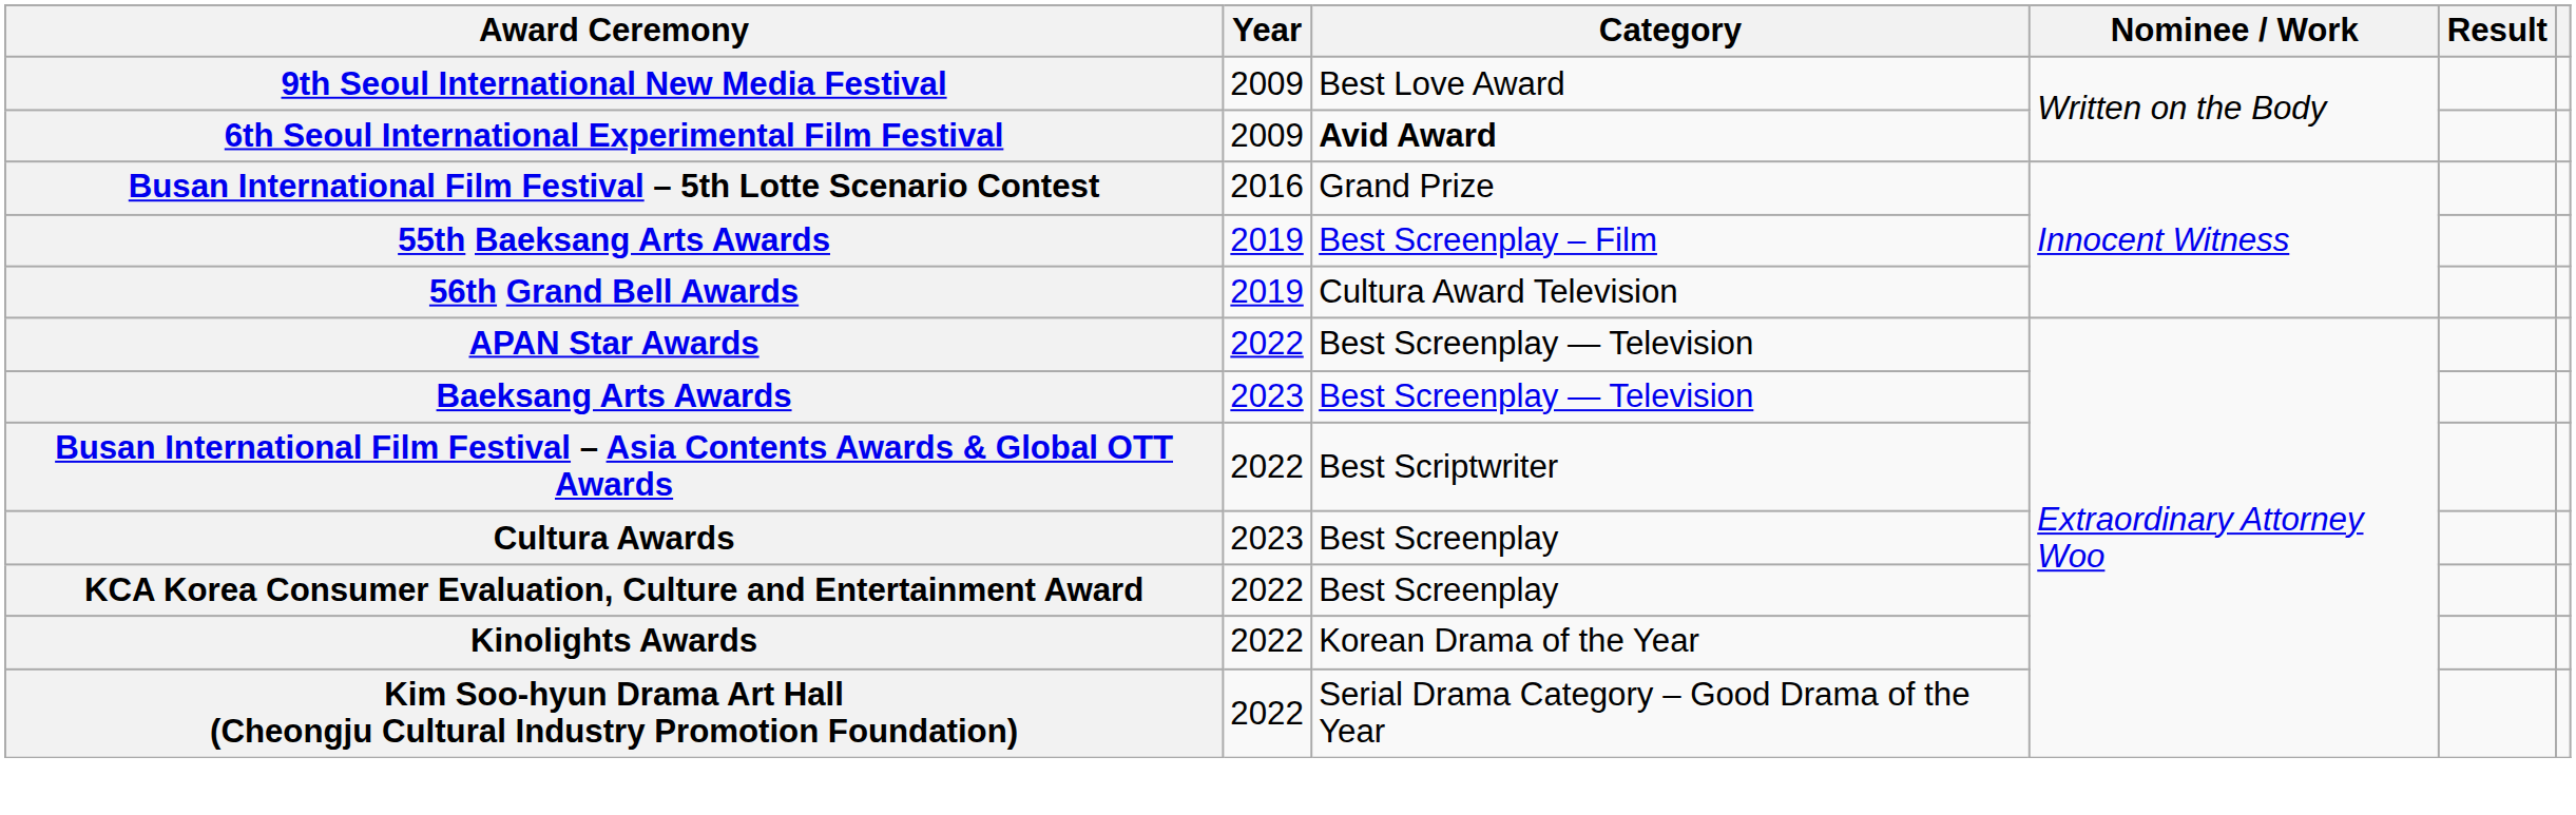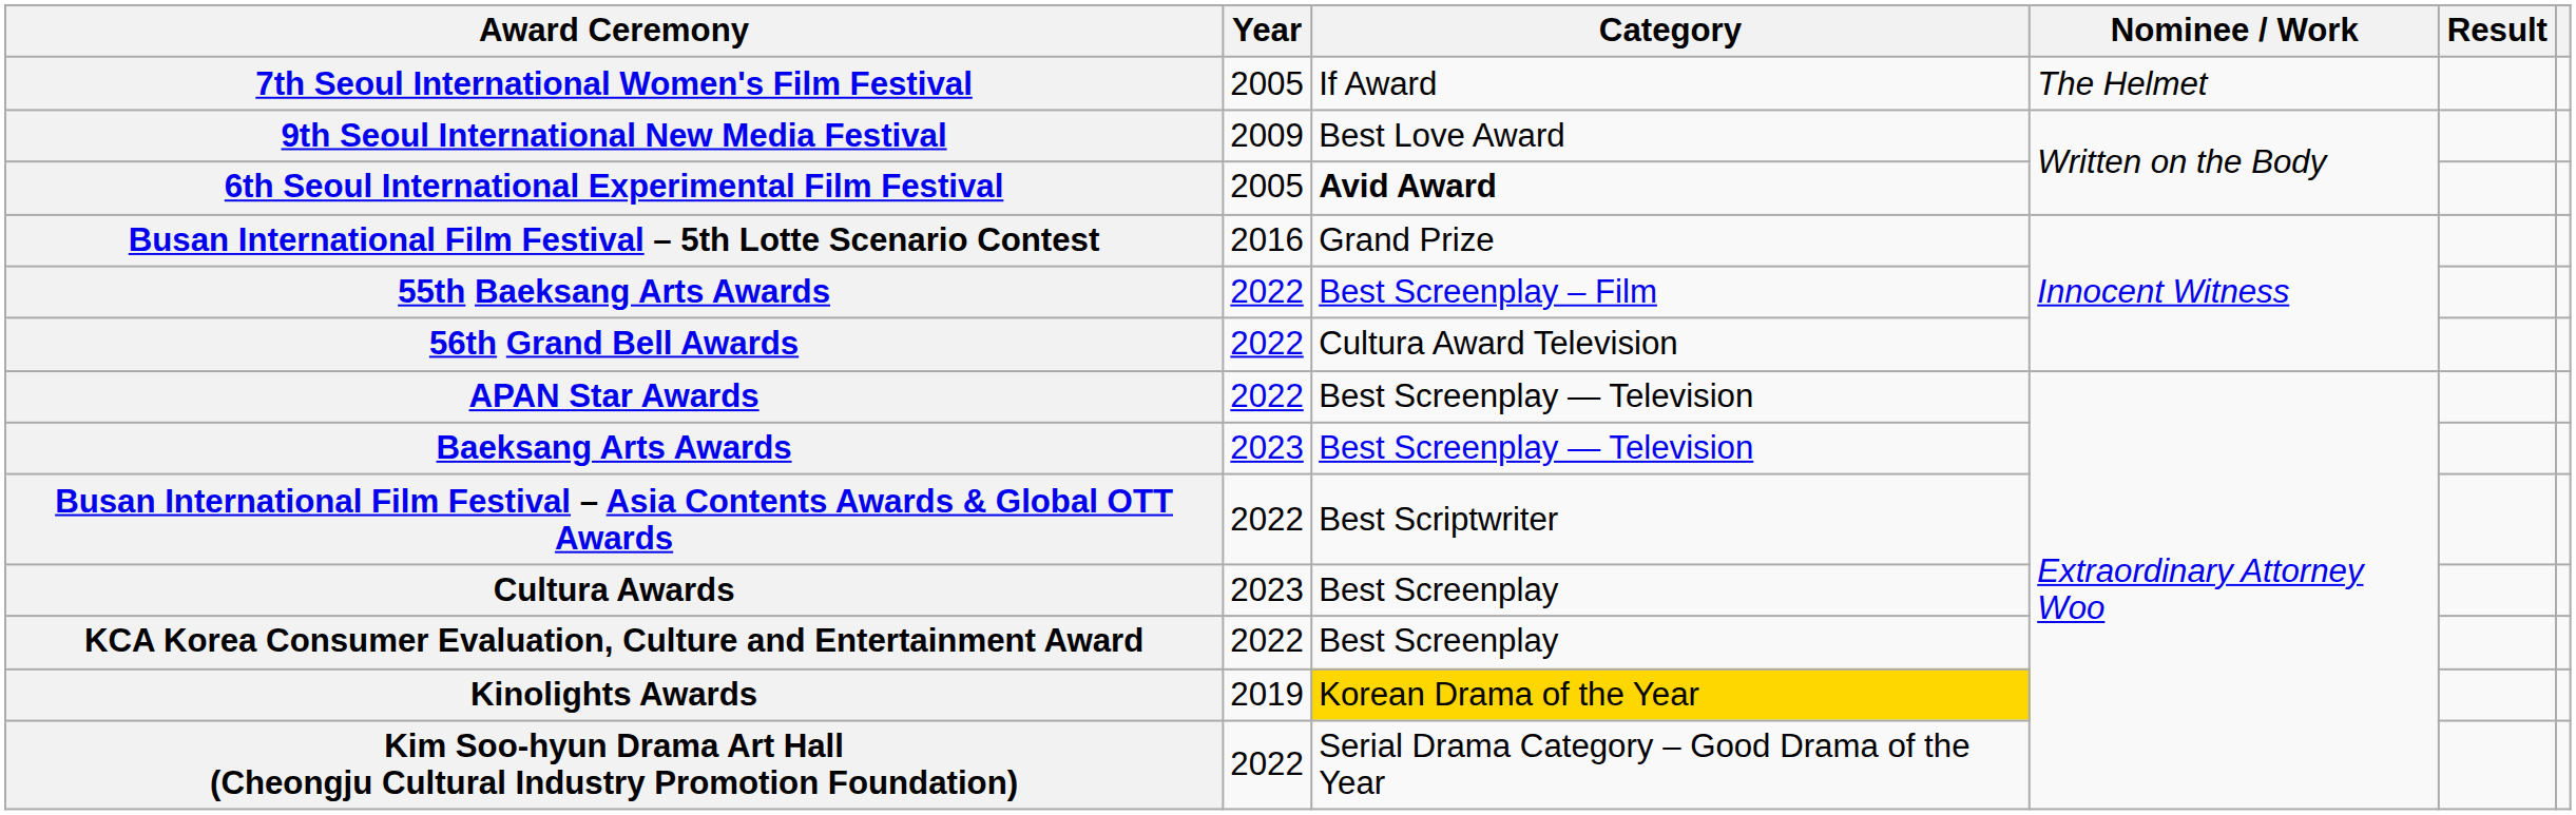 <table class="wikitable plainrowheaders sortable">
 <tr>
 <th scope="col">Award Ceremony</th>
 <th scope="col">Year</th>
 <th scope="col">Category</th>
 <th scope="col">Nominee / Work</th>
 <th scope="col">Result</th>
 <th scope="col" class="unsortable"></th>
+</tr>
+<tr>
+<th scope="row"><a href='#'>7th Seoul International Women's Film Festival</a></th>
+<td>2005</td>
+<td>If Award</td>
+<td><em>The Helmet</em></td>
+<td></td>
+<td></td>
 </tr>
 <tr>
 <th scope="row"><a href='#'>9th Seoul International New Media Festival</a></th>
 <td>2009</td>
 <td>Best Love Award</td>
 <td rowspan="2"><em>Written on the Body</em></td>
 <td></td>
 <td></td>
 </tr>
 <tr>
 <th scope="row"><a href='#'>6th Seoul International Experimental Film Festival</a></th>
-<td>2009</td>
+<td>2005</td>
 <td><strong>Avid Award</strong></td>
 <td></td>
 <td></td>
 </tr>
 <tr>
 <th scope="row"><a href='#'>Busan International Film Festival</a> – 5th Lotte Scenario Contest</th>
 <td>2016</td>
 <td>Grand Prize</td>
 <td rowspan="3"><em><a href='#'>Innocent Witness</a></em></td>
 <td></td>
 <td></td>
 </tr>
 <tr>
 <th scope="row"><a href='#'>55th</a> <a href='#'>Baeksang Arts Awards</a></th>
-<td><a href='#'>2019</a></td>
+<td><a href='#'>2022</a></td>
 <td><a href='#'>Best Screenplay – Film</a></td>
 <td></td>
 <td></td>
 </tr>
 <tr>
 <th scope="row"><a href='#'>56th</a> <a href='#'>Grand Bell Awards</a></th>
-<td><a href='#'>2019</a></td>
+<td><a href='#'>2022</a></td>
 <td>Cultura Award Television</td>
 <td></td>
 <td></td>
 </tr>
 <tr>
 <th scope="row"><a href='#'>APAN Star Awards</a></th>
 <td><a href='#'>2022</a></td>
 <td>Best Screenplay — Television</td>
 <td rowspan="7"><em><a href='#'>Extraordinary Attorney Woo</a></em></td>
 <td></td>
 <td></td>
 </tr>
 <tr>
 <th scope="row"><a href='#'>Baeksang Arts Awards</a></th>
 <td><a href='#'>2023</a></td>
 <td><a href='#'>Best Screenplay — Television</a></td>
 <td></td>
 <td></td>
 </tr>
 <tr>
 <th scope="row"><a href='#'>Busan International Film Festival</a> – <a href='#'>Asia Contents Awards & Global OTT Awards</a></th>
 <td>2022</td>
 <td>Best Scriptwriter</td>
 <td></td>
 <td></td>
 </tr>
 <tr>
 <th scope="row">Cultura Awards</th>
 <td>2023</td>
 <td>Best Screenplay</td>
 <td></td>
 <td></td>
 </tr>
 <tr>
 <th scope="row">KCA Korea Consumer Evaluation, Culture and Entertainment Award</th>
 <td>2022</td>
 <td>Best Screenplay</td>
 <td></td>
 <td></td>
 </tr>
 <tr>
 <th scope="row">Kinolights Awards</th>
-<td>2022</td>
-<td>Korean Drama of the Year</td>
+<td>2019</td>
+<td style="background: gold;">Korean Drama of the Year</td>
 <td></td>
 <td></td>
 </tr>
 <tr>
 <th scope="row">Kim Soo-hyun Drama Art Hall<br>(Cheongju Cultural Industry Promotion Foundation)</th>
 <td>2022</td>
 <td>Serial Drama Category – Good Drama of the Year</td>
 <td></td>
 <td></td>
 </tr>
 </table>
